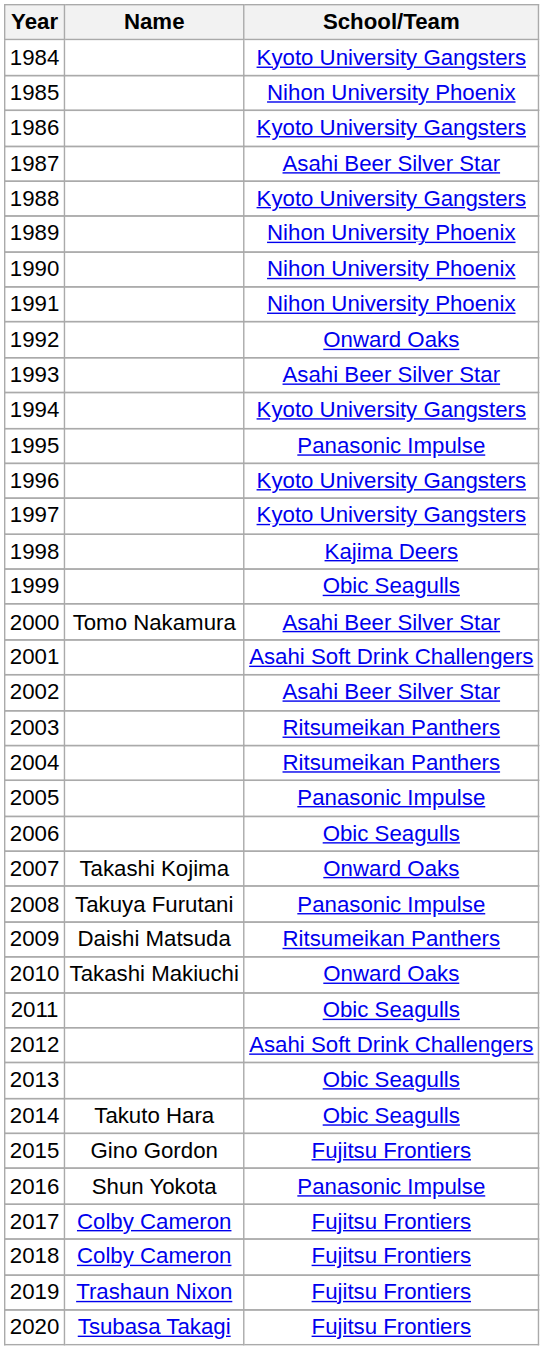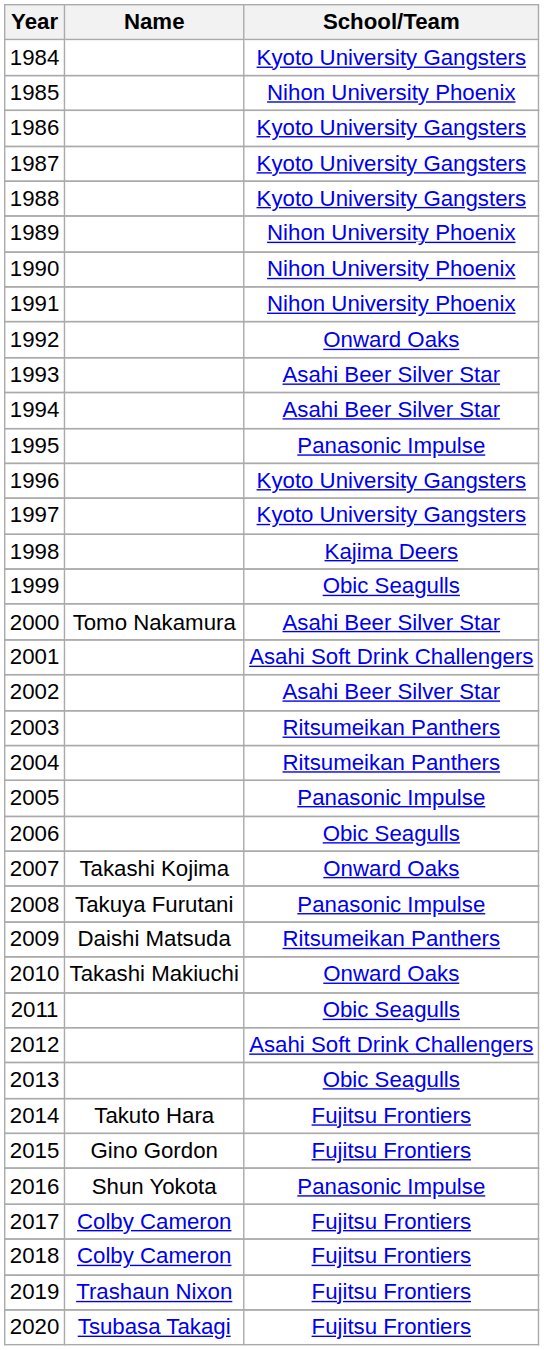 <table class="wikitable plainrowheaders sortable">
 <tr>
 <th scope="col">Year</th>
 <th scope="col">Name</th>
 <th scope="col">School/Team</th>
 </tr>
 <tr style="background:#FFFFFF;">
 <td style="text-align:center;">1984</td>
 <td style="text-align:center;"></td>
 <td style="text-align:center;"><a href='#'>Kyoto University Gangsters</a></td>
 </tr>
 <tr>
 </tr>
 <tr style="background:#FFFFFF;">
 <td style="text-align:center;">1985</td>
 <td style="text-align:center;"></td>
 <td style="text-align:center;"><a href='#'>Nihon University Phoenix</a></td>
 </tr>
 <tr>
 </tr>
 <tr style="background:#FFFFFF;">
 <td style="text-align:center;">1986</td>
 <td style="text-align:center;"></td>
 <td style="text-align:center;"><a href='#'>Kyoto University Gangsters</a></td>
 </tr>
 <tr>
 </tr>
 <tr style="background:#FFFFFF;">
 <td style="text-align:center;">1987</td>
 <td style="text-align:center;"></td>
-<td style="text-align:center;"><a href='#'>Asahi Beer Silver Star</a></td>
+<td style="text-align:center;"><a href='#'>Kyoto University Gangsters</a></td>
 </tr>
 <tr>
 </tr>
 <tr style="background:#FFFFFF;">
 <td style="text-align:center;">1988</td>
 <td style="text-align:center;"></td>
 <td style="text-align:center;"><a href='#'>Kyoto University Gangsters</a></td>
 </tr>
 <tr>
 </tr>
 <tr style="background:#FFFFFF;">
 <td style="text-align:center;">1989</td>
 <td style="text-align:center;"></td>
 <td style="text-align:center;"><a href='#'>Nihon University Phoenix</a></td>
 </tr>
 <tr>
 </tr>
 <tr style="background:#FFFFFF;">
 <td style="text-align:center;">1990</td>
 <td style="text-align:center;"></td>
 <td style="text-align:center;"><a href='#'>Nihon University Phoenix</a></td>
 </tr>
 <tr>
 </tr>
 <tr style="background:#FFFFFF;">
 <td style="text-align:center;">1991</td>
 <td style="text-align:center;"></td>
 <td style="text-align:center;"><a href='#'>Nihon University Phoenix</a></td>
 </tr>
 <tr>
 </tr>
 <tr style="background:#FFFFFF;">
 <td style="text-align:center;">1992</td>
 <td style="text-align:center;"></td>
 <td style="text-align:center;"><a href='#'>Onward Oaks</a></td>
 </tr>
 <tr>
 </tr>
 <tr style="background:#FFFFFF;">
 <td style="text-align:center;">1993</td>
 <td style="text-align:center;"></td>
 <td style="text-align:center;"><a href='#'>Asahi Beer Silver Star</a></td>
 </tr>
 <tr>
 </tr>
 <tr style="background:#FFFFFF;">
 <td style="text-align:center;">1994</td>
 <td style="text-align:center;"></td>
-<td style="text-align:center;"><a href='#'>Kyoto University Gangsters</a></td>
+<td style="text-align:center;"><a href='#'>Asahi Beer Silver Star</a></td>
 </tr>
 <tr>
 </tr>
 <tr style="background:#FFFFFF;">
 <td style="text-align:center;">1995</td>
 <td style="text-align:center;"></td>
 <td style="text-align:center;"><a href='#'>Panasonic Impulse</a></td>
 </tr>
 <tr>
 </tr>
 <tr style="background:#FFFFFF;">
 <td style="text-align:center;">1996</td>
 <td style="text-align:center;"></td>
 <td style="text-align:center;"><a href='#'>Kyoto University Gangsters</a></td>
 </tr>
 <tr>
 </tr>
 <tr style="background:#FFFFFF;">
 <td style="text-align:center;">1997</td>
 <td style="text-align:center;"></td>
 <td style="text-align:center;"><a href='#'>Kyoto University Gangsters</a></td>
 </tr>
 <tr>
 </tr>
 <tr style="background:#FFFFFF;">
 <td style="text-align:center;">1998</td>
 <td style="text-align:center;"></td>
 <td style="text-align:center;"><a href='#'>Kajima Deers</a></td>
 </tr>
 <tr>
 </tr>
 <tr style="background:#FFFFFF;">
 <td style="text-align:center;">1999</td>
 <td style="text-align:center;"></td>
 <td style="text-align:center;"><a href='#'>Obic Seagulls</a></td>
 </tr>
 <tr>
 </tr>
 <tr style="background:#FFFFFF;">
 <td style="text-align:center;">2000</td>
 <td style="text-align:center;">Tomo Nakamura</td>
 <td style="text-align:center;"><a href='#'>Asahi Beer Silver Star</a></td>
 </tr>
 <tr>
 </tr>
 <tr style="background:#FFFFFF;">
 <td style="text-align:center;">2001</td>
 <td style="text-align:center;"></td>
 <td style="text-align:center;"><a href='#'>Asahi Soft Drink Challengers</a></td>
 </tr>
 <tr>
 </tr>
 <tr style="background:#FFFFFF;">
 <td style="text-align:center;">2002</td>
 <td style="text-align:center;"></td>
 <td style="text-align:center;"><a href='#'>Asahi Beer Silver Star</a></td>
 </tr>
 <tr>
 </tr>
 <tr style="background:#FFFFFF;">
 <td style="text-align:center;">2003</td>
 <td style="text-align:center;"></td>
 <td style="text-align:center;"><a href='#'>Ritsumeikan Panthers</a></td>
 </tr>
 <tr>
 </tr>
 <tr style="background:#FFFFFF;">
 <td style="text-align:center;">2004</td>
 <td style="text-align:center;"></td>
 <td style="text-align:center;"><a href='#'>Ritsumeikan Panthers</a></td>
 </tr>
 <tr>
 </tr>
 <tr style="background:#FFFFFF;">
 <td style="text-align:center;">2005</td>
 <td style="text-align:center;"></td>
 <td style="text-align:center;"><a href='#'>Panasonic Impulse</a></td>
 </tr>
 <tr>
 </tr>
 <tr style="background:#FFFFFF;">
 <td style="text-align:center;">2006</td>
 <td style="text-align:center;"></td>
 <td style="text-align:center;"><a href='#'>Obic Seagulls</a></td>
 </tr>
 <tr>
 </tr>
 <tr style="background:#FFFFFF;">
 <td style="text-align:center;">2007</td>
 <td style="text-align:center;">Takashi Kojima</td>
 <td style="text-align:center;"><a href='#'>Onward Oaks</a></td>
 </tr>
 <tr>
 </tr>
 <tr style="background:#FFFFFF;">
 <td style="text-align:center;">2008</td>
 <td style="text-align:center;">Takuya Furutani</td>
 <td style="text-align:center;"><a href='#'>Panasonic Impulse</a></td>
 </tr>
 <tr>
 </tr>
 <tr style="background:#FFFFFF;">
 <td style="text-align:center;">2009</td>
 <td style="text-align:center;">Daishi Matsuda</td>
 <td style="text-align:center;"><a href='#'>Ritsumeikan Panthers</a></td>
 </tr>
 <tr>
 </tr>
 <tr style="background:#FFFFFF;">
 <td style="text-align:center;">2010</td>
 <td style="text-align:center;">Takashi Makiuchi</td>
 <td style="text-align:center;"><a href='#'>Onward Oaks</a></td>
 </tr>
 <tr>
 </tr>
 <tr style="background:#FFFFFF;">
 <td style="text-align:center;">2011</td>
 <td style="text-align:center;"></td>
 <td style="text-align:center;"><a href='#'>Obic Seagulls</a></td>
 </tr>
 <tr>
 </tr>
 <tr style="background:#FFFFFF;">
 <td style="text-align:center;">2012</td>
 <td style="text-align:center;"></td>
 <td style="text-align:center;"><a href='#'>Asahi Soft Drink Challengers</a></td>
 </tr>
 <tr>
 </tr>
 <tr style="background:#FFFFFF;">
 <td style="text-align:center;">2013</td>
 <td style="text-align:center;"></td>
 <td style="text-align:center;"><a href='#'>Obic Seagulls</a></td>
 </tr>
 <tr>
 </tr>
 <tr style="background:#FFFFFF;">
 <td style="text-align:center;">2014</td>
 <td style="text-align:center;">Takuto Hara</td>
-<td style="text-align:center;"><a href='#'>Obic Seagulls</a></td>
+<td style="text-align:center;"><a href='#'>Fujitsu Frontiers</a></td>
 </tr>
 <tr>
 </tr>
 <tr style="background:#FFFFFF;">
 <td style="text-align:center;">2015</td>
 <td style="text-align:center;">Gino Gordon</td>
 <td style="text-align:center;"><a href='#'>Fujitsu Frontiers</a></td>
 </tr>
 <tr>
 </tr>
 <tr style="background:#FFFFFF;">
 <td style="text-align:center;">2016</td>
 <td style="text-align:center;">Shun Yokota</td>
 <td style="text-align:center;"><a href='#'>Panasonic Impulse</a></td>
 </tr>
 <tr>
 </tr>
 <tr style="background:#FFFFFF;">
 <td style="text-align:center;">2017</td>
 <td style="text-align:center;"><a href='#'>Colby Cameron</a></td>
 <td style="text-align:center;"><a href='#'>Fujitsu Frontiers</a></td>
 </tr>
 <tr>
 </tr>
 <tr style="background:#FFFFFF;">
 <td style="text-align:center;">2018</td>
 <td style="text-align:center;"><a href='#'>Colby Cameron</a></td>
 <td style="text-align:center;"><a href='#'>Fujitsu Frontiers</a></td>
 </tr>
 <tr>
 </tr>
 <tr style="background:#FFFFFF;">
 <td style="text-align:center;">2019</td>
 <td style="text-align:center;"><a href='#'>Trashaun Nixon</a></td>
 <td style="text-align:center;"><a href='#'>Fujitsu Frontiers</a></td>
 </tr>
 <tr>
 </tr>
 <tr style="background:#FFFFFF;">
 <td style="text-align:center;">2020</td>
 <td style="text-align:center;"><a href='#'>Tsubasa Takagi</a></td>
 <td style="text-align:center;"><a href='#'>Fujitsu Frontiers</a></td>
 </tr>
 </table>
